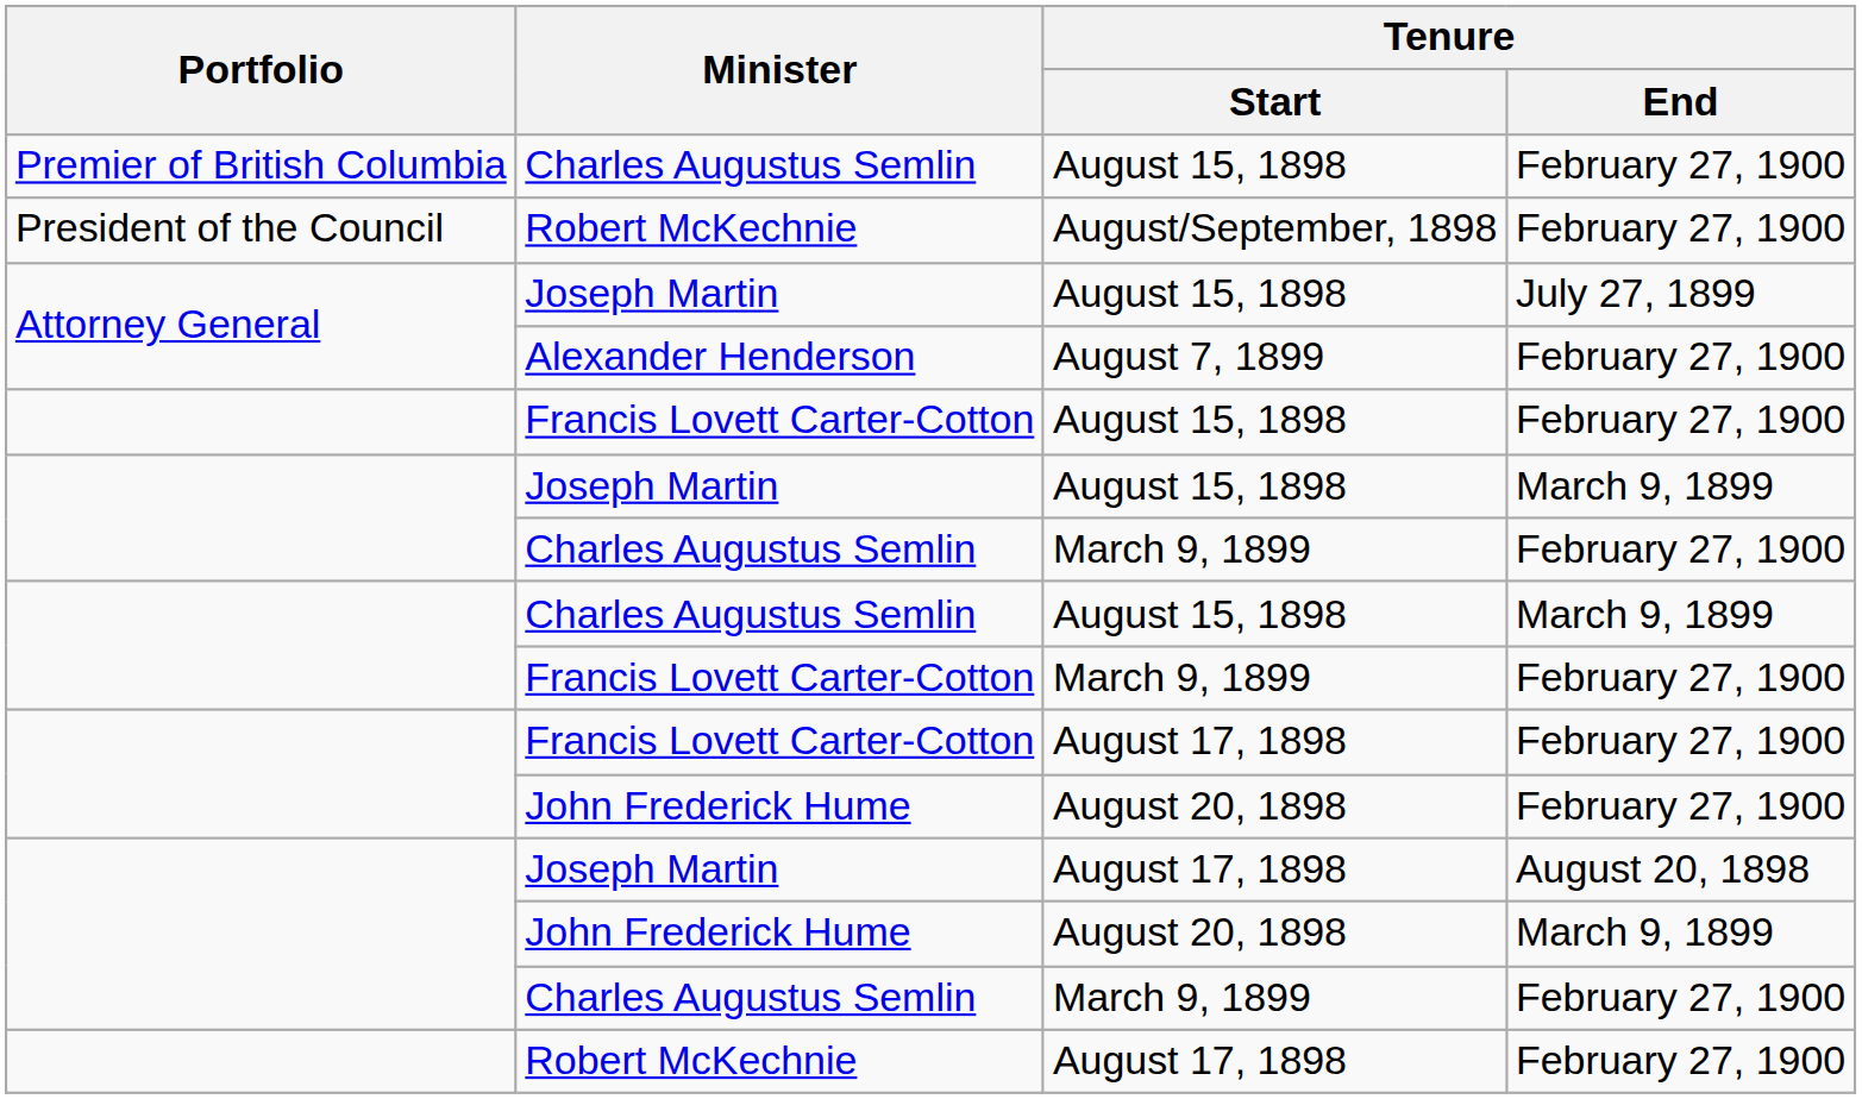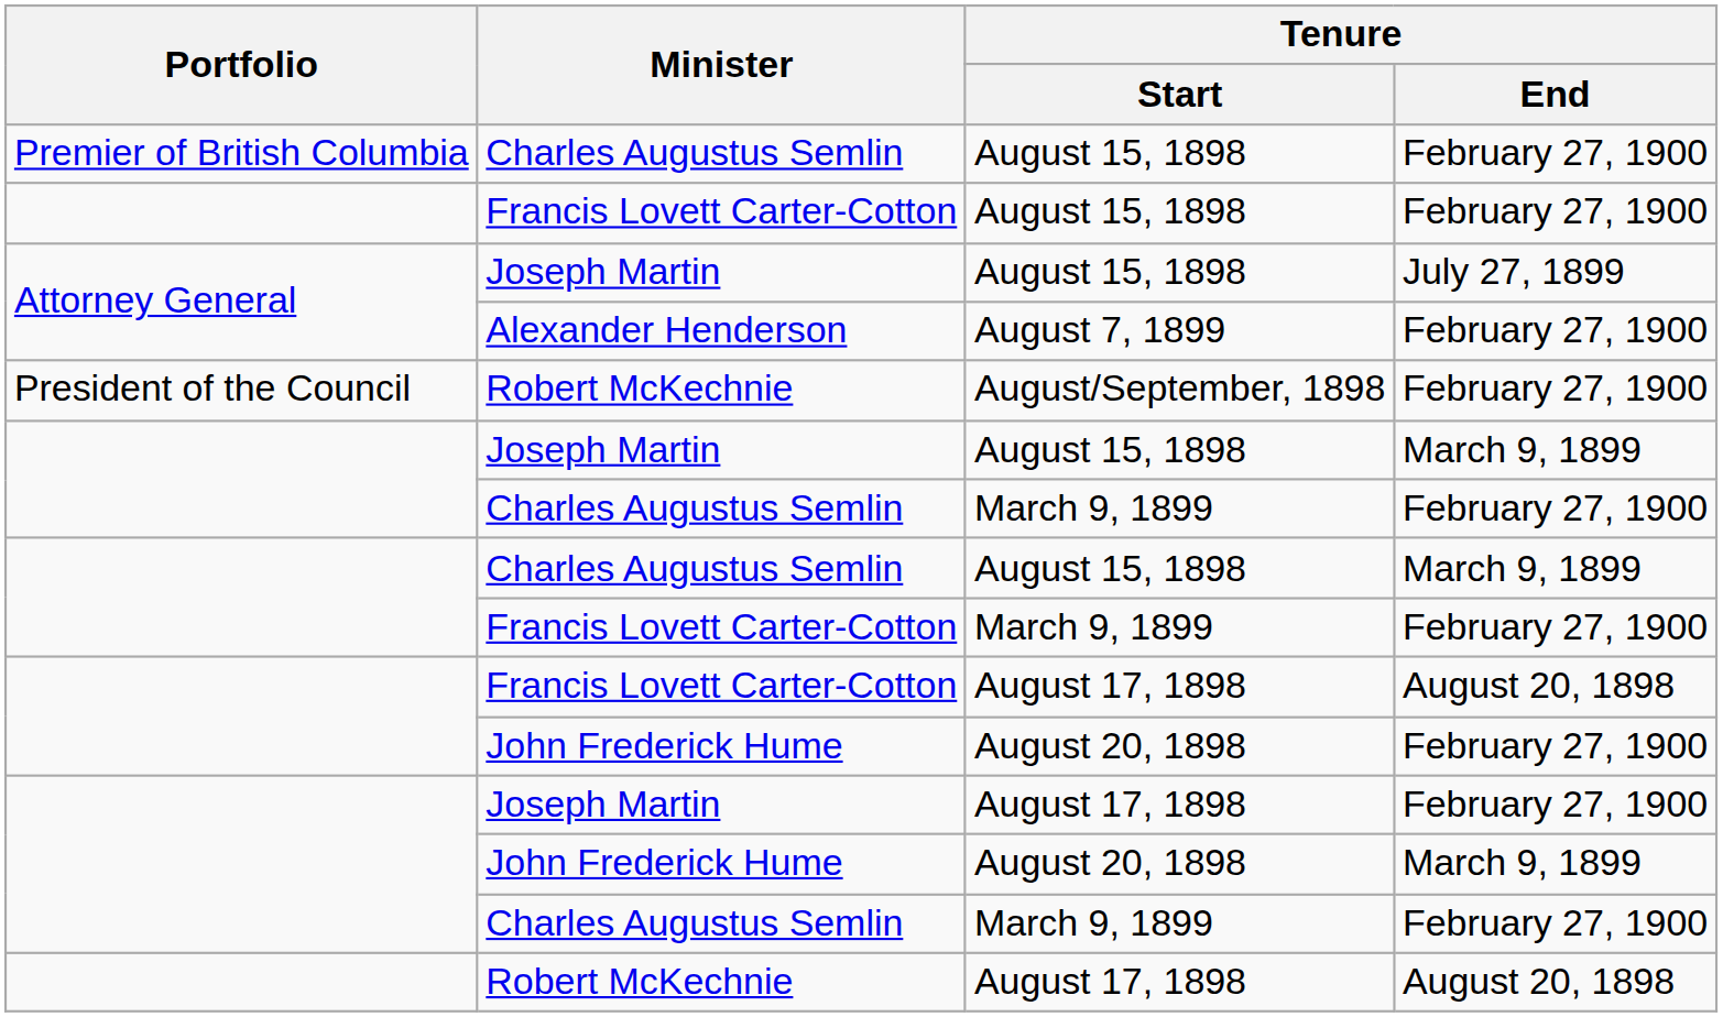 <table class="wikitable sortable">
 <tr>
 <th colspan="1" rowspan="2">Portfolio</th>
 <th rowspan="2">Minister</th>
 <th colspan="2">Tenure</th>
 </tr>
 <tr>
 <th>Start</th>
 <th>End</th>
 </tr>
 <tr>
 <td><a href='#'>Premier of British Columbia</a></td>
 <td><a href='#'>Charles Augustus Semlin</a></td>
 <td>August 15, 1898</td>
 <td>February 27, 1900</td>
 </tr>
 <tr>
-<td>President of the Council</td>
-<td><a href='#'>Robert McKechnie</a></td>
-<td>August/September, 1898</td>
+<td></td>
+<td><a href='#'>Francis Lovett Carter-Cotton</a></td>
+<td>August 15, 1898</td>
 <td>February 27, 1900</td>
 </tr>
 <tr>
 <td rowspan="2"><a href='#'>Attorney General</a></td>
 <td><a href='#'>Joseph Martin</a></td>
 <td>August 15, 1898</td>
 <td>July 27, 1899</td>
 </tr>
 <tr>
 <td><a href='#'>Alexander Henderson</a></td>
 <td>August 7, 1899</td>
 <td>February 27, 1900</td>
 </tr>
 <tr>
-<td></td>
-<td><a href='#'>Francis Lovett Carter-Cotton</a></td>
-<td>August 15, 1898</td>
+<td>President of the Council</td>
+<td><a href='#'>Robert McKechnie</a></td>
+<td>August/September, 1898</td>
 <td>February 27, 1900</td>
 </tr>
 <tr>
 <td rowspan="2"></td>
 <td><a href='#'>Joseph Martin</a></td>
 <td>August 15, 1898</td>
 <td>March 9, 1899</td>
 </tr>
 <tr>
 <td><a href='#'>Charles Augustus Semlin</a></td>
 <td>March 9, 1899</td>
 <td>February 27, 1900</td>
 </tr>
 <tr>
 <td rowspan="2"></td>
 <td><a href='#'>Charles Augustus Semlin</a></td>
 <td>August 15, 1898</td>
 <td>March 9, 1899</td>
 </tr>
 <tr>
 <td><a href='#'>Francis Lovett Carter-Cotton</a></td>
 <td>March 9, 1899</td>
 <td>February 27, 1900</td>
 </tr>
 <tr>
 <td rowspan="2"></td>
 <td><a href='#'>Francis Lovett Carter-Cotton</a></td>
 <td>August 17, 1898</td>
-<td>February 27, 1900</td>
+<td>August 20, 1898</td>
 </tr>
 <tr>
 <td><a href='#'>John Frederick Hume</a></td>
 <td>August 20, 1898</td>
 <td>February 27, 1900</td>
 </tr>
 <tr>
 <td rowspan="3"></td>
 <td><a href='#'>Joseph Martin</a></td>
 <td>August 17, 1898</td>
-<td>August 20, 1898</td>
+<td>February 27, 1900</td>
 </tr>
 <tr>
 <td><a href='#'>John Frederick Hume</a></td>
 <td>August 20, 1898</td>
 <td>March 9, 1899</td>
 </tr>
 <tr>
 <td><a href='#'>Charles Augustus Semlin</a></td>
 <td>March 9, 1899</td>
 <td>February 27, 1900</td>
 </tr>
 <tr>
 <td></td>
 <td><a href='#'>Robert McKechnie</a></td>
 <td>August 17, 1898</td>
-<td>February 27, 1900</td>
+<td>August 20, 1898</td>
 </tr>
 </table>
